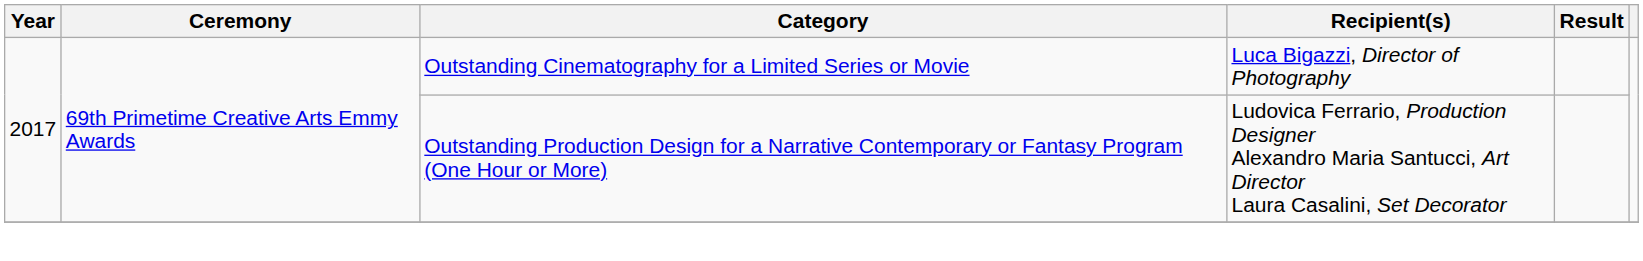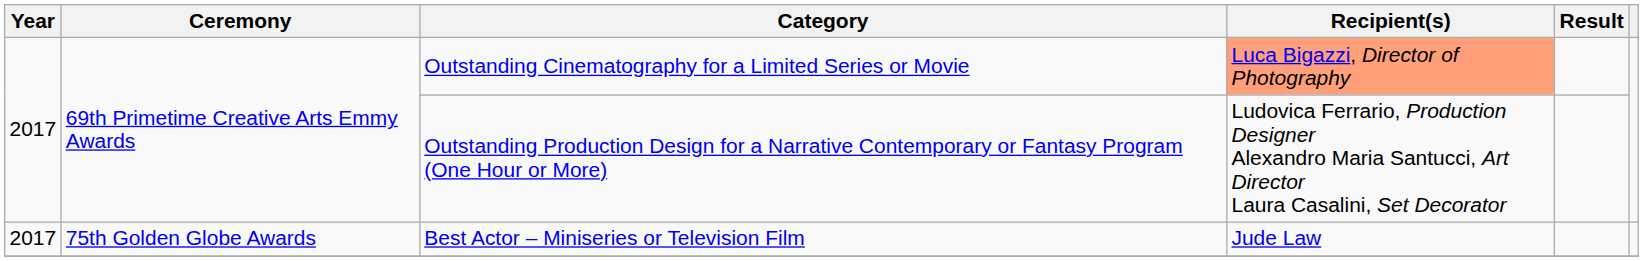 <table class="wikitable sortable plainrowheaders">
 <tr>
 <th scope="col">Year</th>
 <th scope="col">Ceremony</th>
 <th scope="col">Category</th>
 <th scope="col">Recipient(s)</th>
 <th scope="col">Result</th>
 <th scope="col" class="unsortable"></th>
 </tr>
 <tr>
 <td rowspan="2">2017</td>
 <td rowspan="2"><a href='#'>69th Primetime Creative Arts Emmy Awards</a></td>
 <td><a href='#'>Outstanding Cinematography for a Limited Series or Movie</a></td>
-<td><a href='#'>Luca Bigazzi</a>, <em>Director of Photography</em></td>
+<td style="background: lightsalmon;"><a href='#'>Luca Bigazzi</a>, <em>Director of Photography</em></td>
 <td></td>
 <td rowspan="2"></td>
 </tr>
 <tr>
 <td><a href='#'>Outstanding Production Design for a Narrative Contemporary or Fantasy Program (One Hour or More)</a></td>
 <td>Ludovica Ferrario, <em>Production Designer</em><br>Alexandro Maria Santucci, <em>Art Director</em><br>Laura Casalini, <em>Set Decorator</em></td>
 <td></td>
 </tr>
 <tr>
+<td>2017</td>
+<td><a href='#'>75th Golden Globe Awards</a></td>
+<td><a href='#'>Best Actor – Miniseries or Television Film</a></td>
+<td><a href='#'>Jude Law</a></td>
+<td></td>
+<td></td>
+</tr>
+<tr>
 </tr>
 </table>
